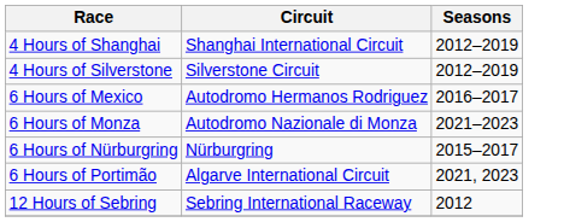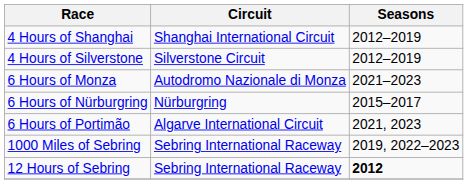 <table class="wikitable">
 <tr>
 <th>Race</th>
 <th>Circuit</th>
 <th>Seasons</th>
 </tr>
 <tr>
 <td><a href='#'>4 Hours of Shanghai</a></td>
 <td> <a href='#'>Shanghai International Circuit</a></td>
 <td>2012–2019</td>
 </tr>
 <tr>
 <td><a href='#'>4 Hours of Silverstone</a></td>
 <td> <a href='#'>Silverstone Circuit</a></td>
 <td>2012–2019</td>
 </tr>
 <tr>
-<td><a href='#'>6 Hours of Mexico</a></td>
-<td> <a href='#'>Autodromo Hermanos Rodriguez</a></td>
-<td>2016–2017</td>
-</tr>
-<tr>
 <td><a href='#'>6 Hours of Monza</a></td>
 <td> <a href='#'>Autodromo Nazionale di Monza</a></td>
 <td>2021–2023</td>
 </tr>
 <tr>
 <td><a href='#'>6 Hours of Nürburgring</a></td>
 <td> <a href='#'>Nürburgring</a></td>
 <td>2015–2017</td>
 </tr>
 <tr>
 <td><a href='#'>6 Hours of Portimão</a></td>
 <td> <a href='#'>Algarve International Circuit</a></td>
 <td>2021, 2023</td>
 </tr>
 <tr>
+<td><a href='#'>1000 Miles of Sebring</a></td>
+<td> <a href='#'>Sebring International Raceway</a></td>
+<td>2019, 2022–2023</td>
+</tr>
+<tr>
 <td><a href='#'>12 Hours of Sebring</a></td>
 <td> <a href='#'>Sebring International Raceway</a></td>
-<td>2012</td>
+<td><strong>2012</strong></td>
 </tr>
 <tr>
 </tr>
 </table>
